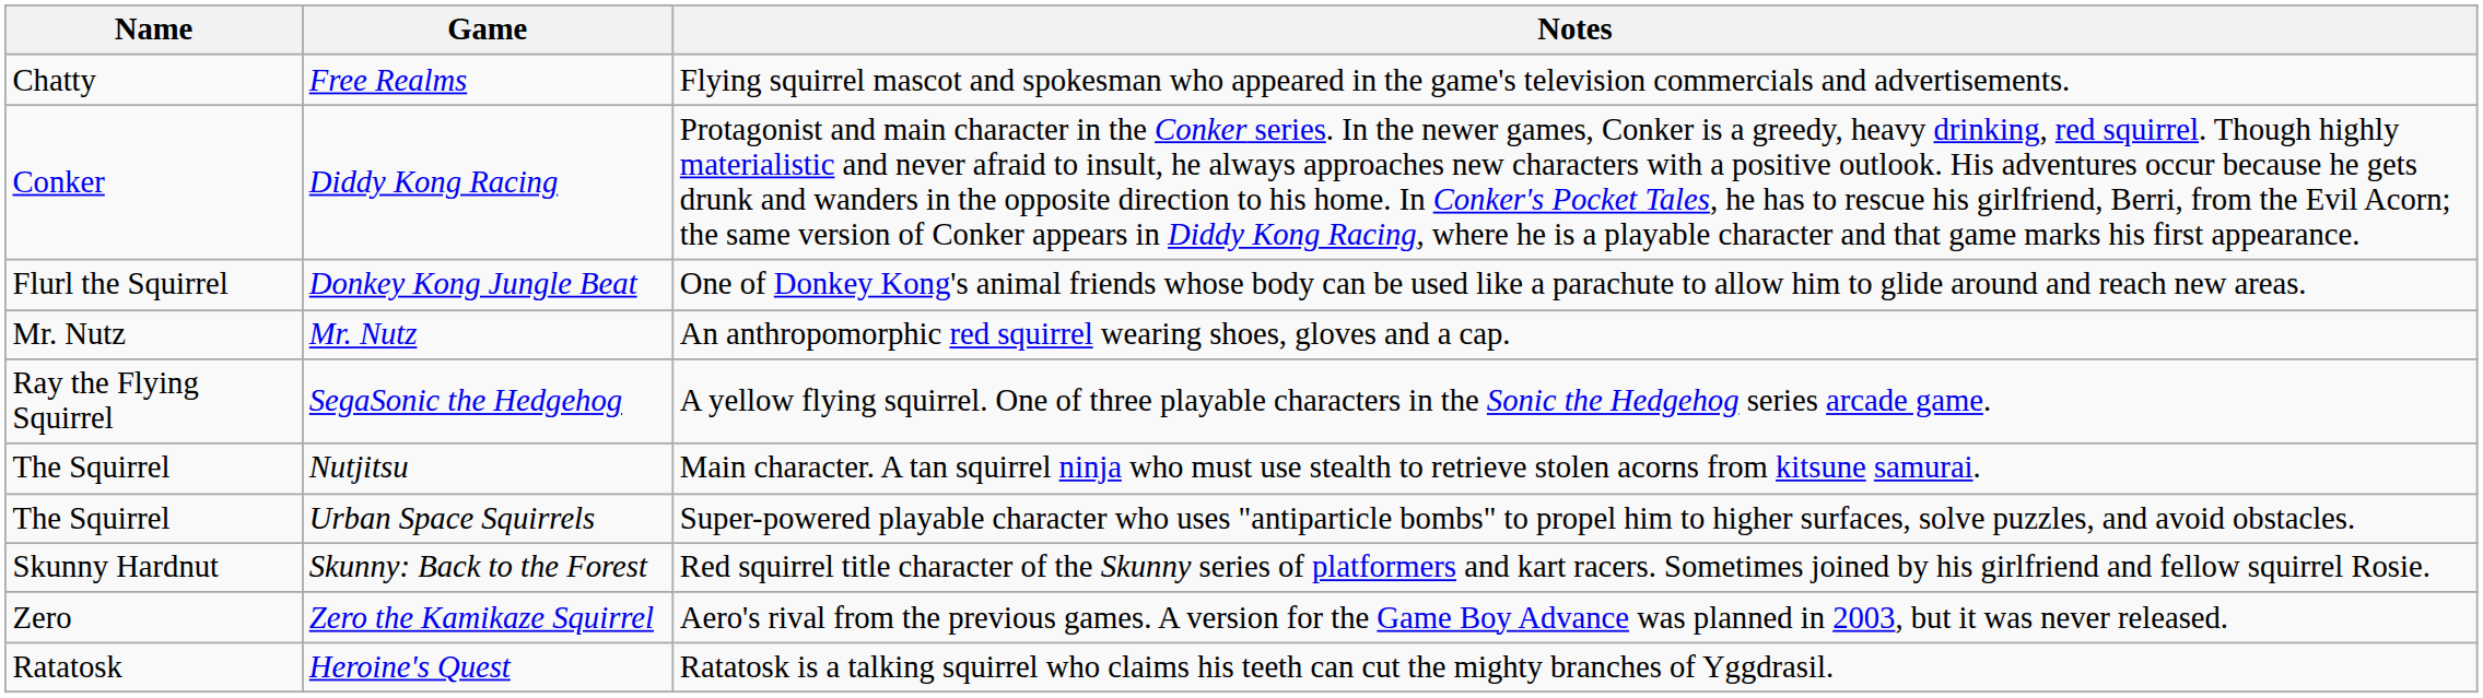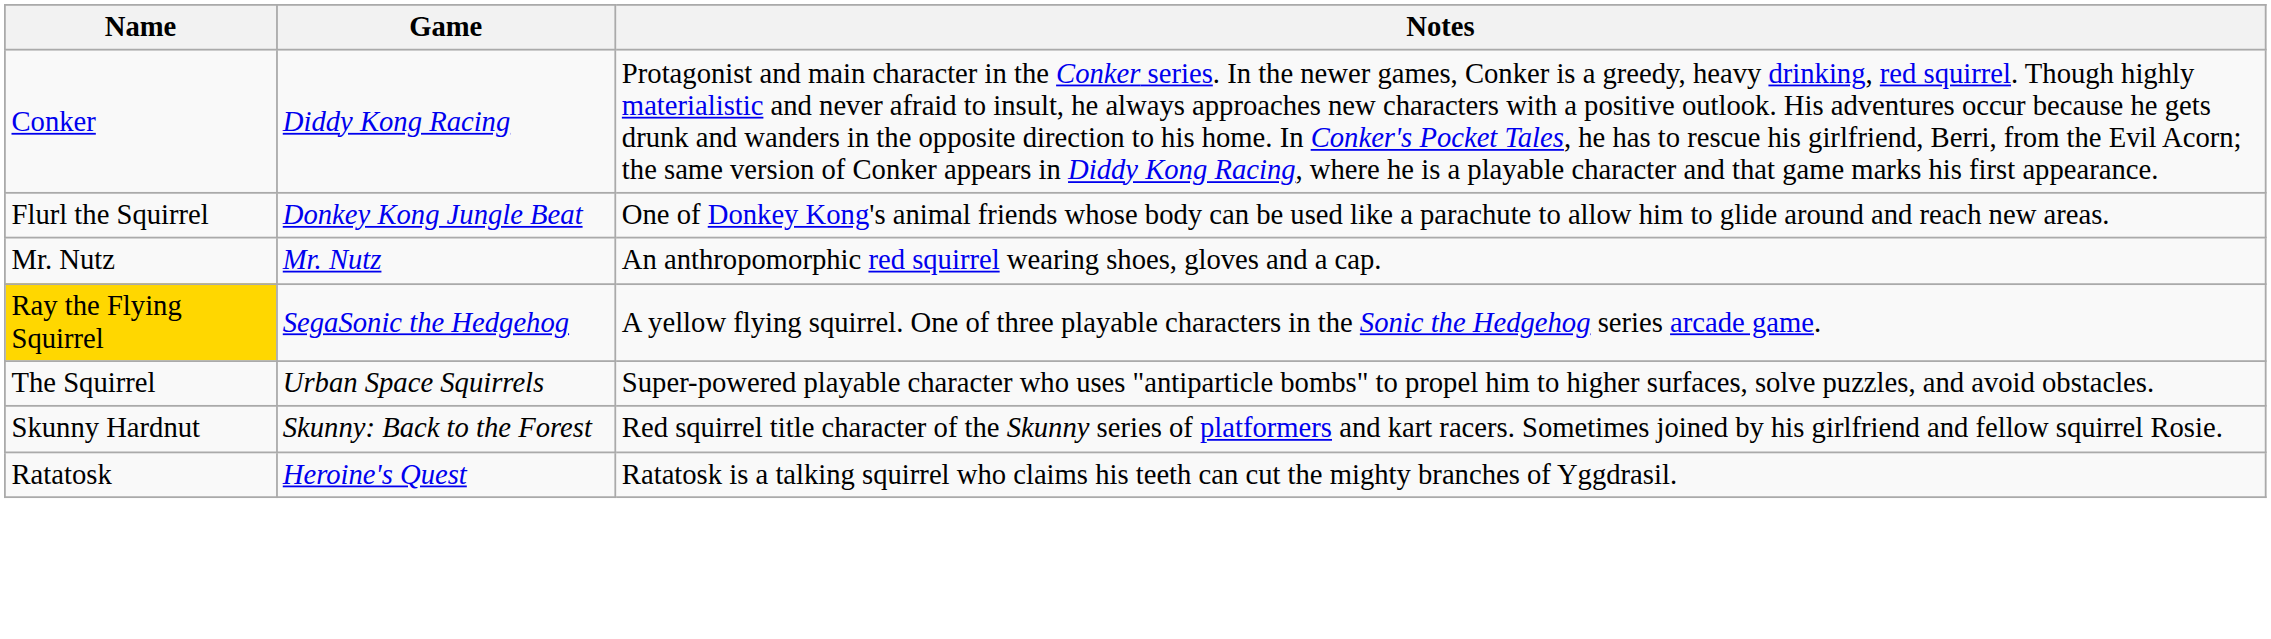 <table class="wikitable sortable" style="width:100%;">
 <tr>
 <th style="width:12%;">Name</th>
 <th style="width:15%;">Game</th>
 <th style="width:73%;">Notes</th>
-</tr>
-<tr>
-<td>Chatty</td>
-<td><em><a href='#'>Free Realms</a></em></td>
-<td>Flying squirrel mascot and spokesman who appeared in the game's television commercials and advertisements.</td>
 </tr>
 <tr>
 <td><a href='#'>Conker</a></td>
 <td><em><a href='#'>Diddy Kong Racing</a></em></td>
 <td>Protagonist and main character in the <a href='#'><em>Conker</em> series</a>. In the newer games, Conker is a greedy, heavy <a href='#'>drinking</a>, <a href='#'>red squirrel</a>. Though highly <a href='#'>materialistic</a> and never afraid to insult, he always approaches new characters with a positive outlook. His adventures occur because he gets drunk and wanders in the opposite direction to his home. In <em><a href='#'>Conker's Pocket Tales</a></em>, he has to rescue his girlfriend, Berri, from the Evil Acorn; the same version of Conker appears in <em><a href='#'>Diddy Kong Racing</a></em>, where he is a playable character and that game marks his first appearance.</td>
 </tr>
 <tr>
 <td>Flurl the Squirrel</td>
 <td><em><a href='#'>Donkey Kong Jungle Beat</a></em></td>
 <td>One of <a href='#'>Donkey Kong</a>'s animal friends whose body can be used like a parachute to allow him to glide around and reach new areas.</td>
 </tr>
 <tr>
 <td>Mr. Nutz</td>
 <td><em><a href='#'>Mr. Nutz</a></em></td>
 <td>An anthropomorphic <a href='#'>red squirrel</a> wearing shoes, gloves and a cap.</td>
 </tr>
 <tr>
-<td>Ray the Flying Squirrel</td>
+<td style="background: gold;">Ray the Flying Squirrel</td>
 <td><em><a href='#'>SegaSonic the Hedgehog</a></em></td>
 <td>A yellow flying squirrel. One of three playable characters in the <em><a href='#'>Sonic the Hedgehog</a></em> series <a href='#'>arcade game</a>.</td>
-</tr>
-<tr>
-<td>The Squirrel</td>
-<td><em>Nutjitsu</em></td>
-<td>Main character. A tan squirrel <a href='#'>ninja</a> who must use stealth to retrieve stolen acorns from <a href='#'>kitsune</a> <a href='#'>samurai</a>.</td>
 </tr>
 <tr>
 <td>The Squirrel</td>
 <td><em>Urban Space Squirrels</em></td>
 <td>Super-powered playable character who uses "antiparticle bombs" to propel him to higher surfaces, solve puzzles, and avoid obstacles.</td>
 </tr>
 <tr>
 <td>Skunny Hardnut</td>
 <td><em>Skunny: Back to the Forest</em></td>
 <td>Red squirrel title character of the <em>Skunny</em> series of <a href='#'>platformers</a> and kart racers. Sometimes joined by his girlfriend and fellow squirrel Rosie.</td>
 </tr>
 <tr>
-<td>Zero</td>
-<td><em><a href='#'>Zero the Kamikaze Squirrel</a></em></td>
-<td>Aero's rival from the previous games. A version for the <a href='#'>Game Boy Advance</a> was planned in <a href='#'>2003</a>, but it was never released.</td>
-</tr>
-<tr>
 <td>Ratatosk</td>
 <td><em><a href='#'>Heroine's Quest</a></em></td>
 <td>Ratatosk is a talking squirrel who claims his teeth can cut the mighty branches of Yggdrasil.</td>
 </tr>
 </table>
